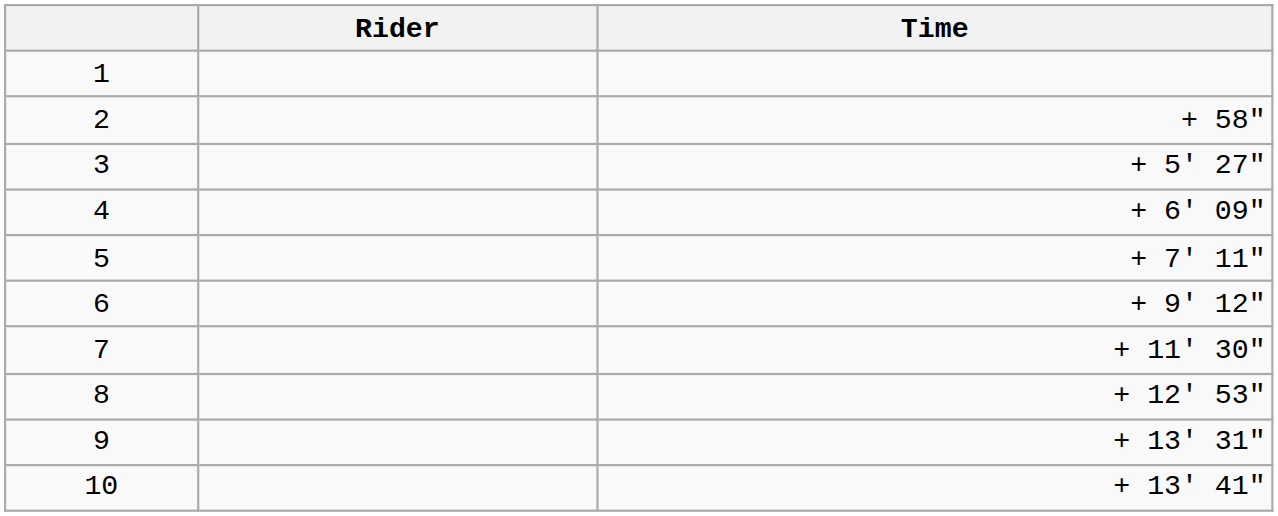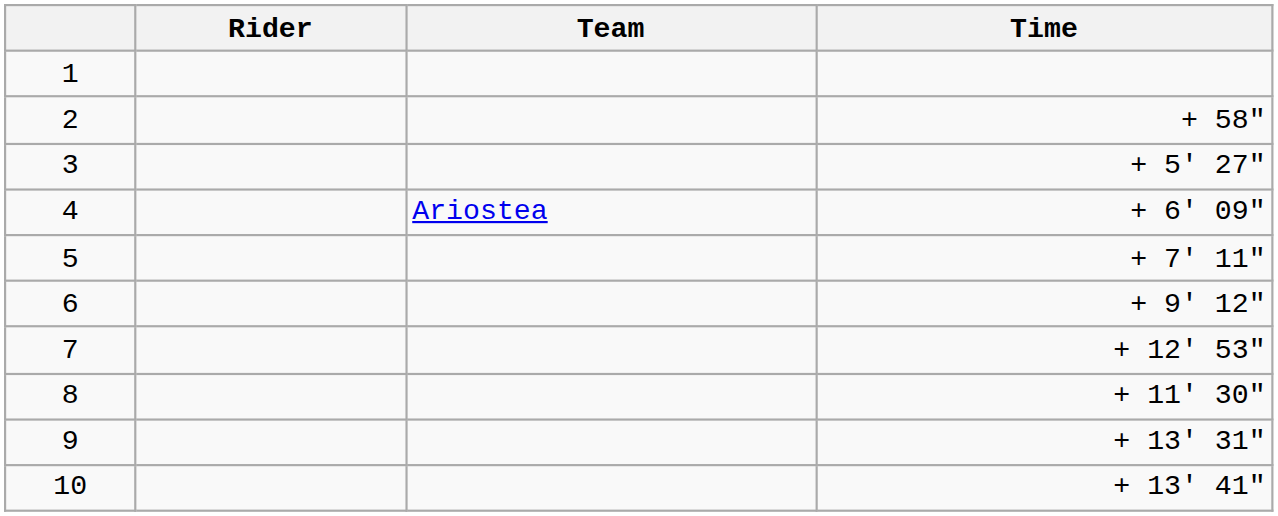 <table class="wikitable" style="width:45em;margin-bottom:0;">
 <tr>
 <th></th>
 <th>Rider</th>
+<th>Team</th>
 <th>Time</th>
 </tr>
 <tr>
 <td style="text-align:center;">1</td>
 <td> </td>
+<td></td>
 <td align=right></td>
 </tr>
 <tr>
 <td style="text-align:center;">2</td>
+<td></td>
 <td></td>
 <td align=right>+ 58"</td>
 </tr>
 <tr>
 <td style="text-align:center;">3</td>
 <td> </td>
+<td></td>
 <td align=right>+ 5' 27"</td>
 </tr>
 <tr>
 <td style="text-align:center;">4</td>
 <td></td>
+<td><a href='#'>Ariostea</a></td>
 <td align=right>+ 6' 09"</td>
 </tr>
 <tr>
 <td style="text-align:center;">5</td>
 <td> </td>
+<td></td>
 <td align=right>+ 7' 11"</td>
 </tr>
 <tr>
 <td style="text-align:center;">6</td>
+<td></td>
 <td></td>
 <td align=right>+ 9' 12"</td>
 </tr>
 <tr>
 <td style="text-align:center;">7</td>
 <td></td>
-<td align=right>+ 11' 30"</td>
+<td></td>
+<td align=right>+ 12' 53"</td>
 </tr>
 <tr>
 <td style="text-align:center;">8</td>
 <td></td>
-<td align=right>+ 12' 53"</td>
+<td></td>
+<td align=right>+ 11' 30"</td>
 </tr>
 <tr>
 <td style="text-align:center;">9</td>
+<td></td>
 <td></td>
 <td align=right>+ 13' 31"</td>
 </tr>
 <tr>
 <td style="text-align:center;">10</td>
 <td></td>
+<td></td>
 <td align=right>+ 13' 41"</td>
 </tr>
 </table>
